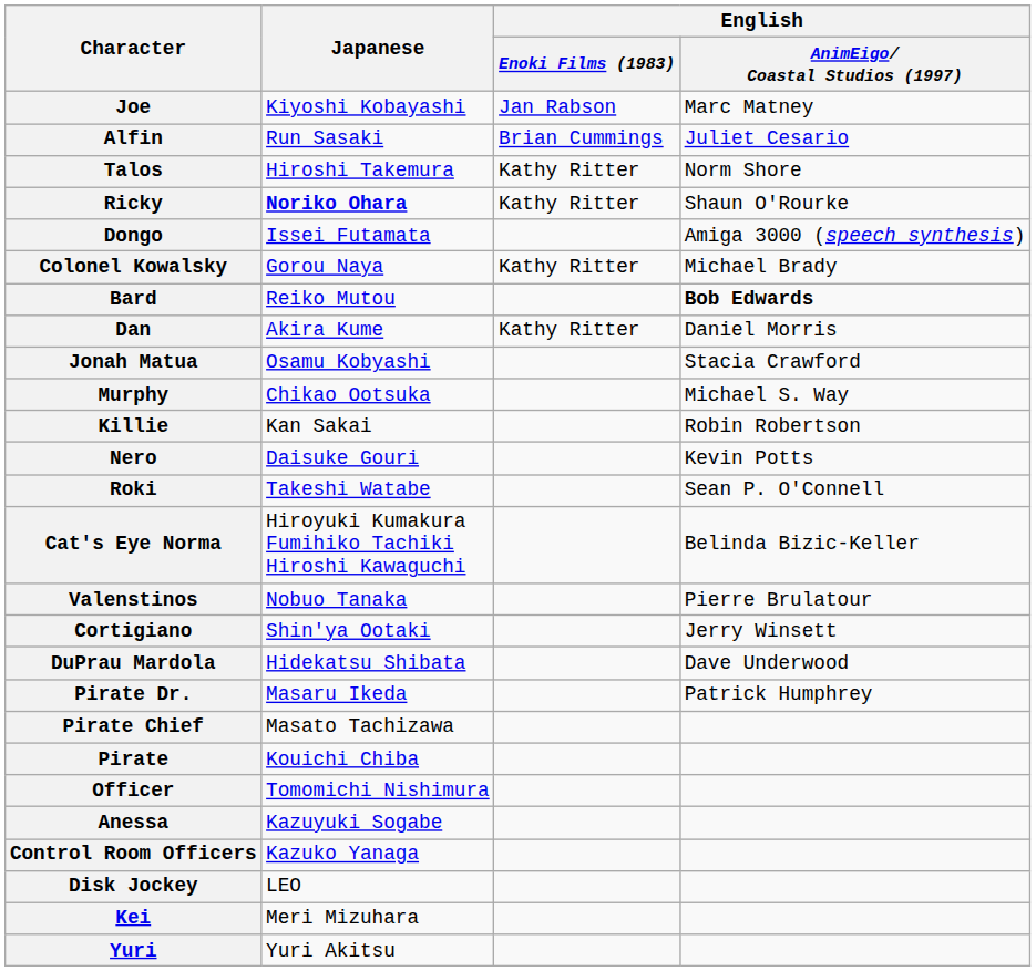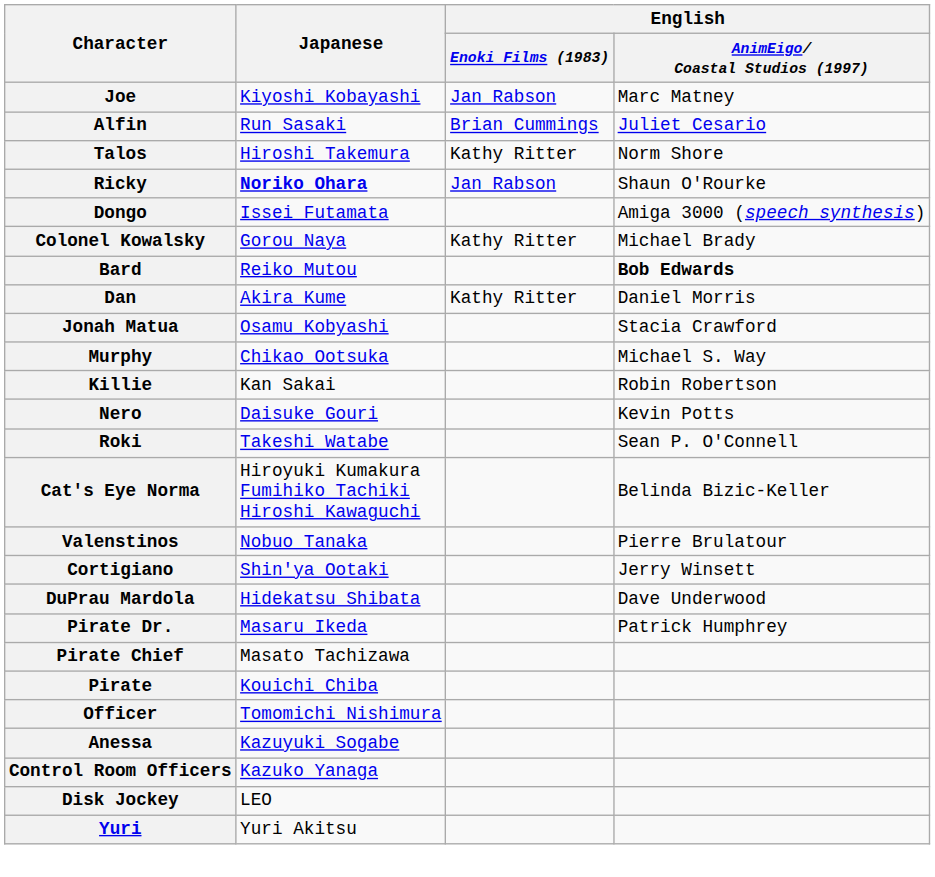 <table class="wikitable mw-collapsible mw-collapsed">
 <tr>
 <th rowspan="2">Character</th>
 <th rowspan="2">Japanese</th>
 <th colspan="2">English</th>
 </tr>
 <tr>
 <th><em><small><a href='#'>Enoki Films</a> (1983)</small></em></th>
 <th><em><small><a href='#'>AnimEigo</a>/</small></em><br><em><small>Coastal Studios (1997)</small></em></th>
 </tr>
 <tr>
 <th>Joe</th>
 <td><a href='#'>Kiyoshi Kobayashi</a></td>
 <td><a href='#'>Jan Rabson</a></td>
 <td>Marc Matney</td>
 </tr>
 <tr>
 <th>Alfin</th>
 <td><a href='#'>Run Sasaki</a></td>
 <td><a href='#'>Brian Cummings</a></td>
 <td><a href='#'>Juliet Cesario</a></td>
 </tr>
 <tr>
 <th>Talos</th>
 <td><a href='#'>Hiroshi Takemura</a></td>
 <td>Kathy Ritter</td>
 <td>Norm Shore</td>
 </tr>
 <tr>
 <th>Ricky</th>
 <td><strong><a href='#'>Noriko Ohara</a></strong></td>
-<td>Kathy Ritter</td>
+<td><a href='#'>Jan Rabson</a></td>
 <td>Shaun O'Rourke</td>
 </tr>
 <tr>
 <th>Dongo</th>
 <td><a href='#'>Issei Futamata</a></td>
 <td></td>
 <td>Amiga 3000 (<em><a href='#'>speech synthesis</a></em>)</td>
 </tr>
 <tr>
 <th>Colonel Kowalsky</th>
 <td><a href='#'>Gorou Naya</a></td>
 <td>Kathy Ritter</td>
 <td>Michael Brady</td>
 </tr>
 <tr>
 <th>Bard</th>
 <td><a href='#'>Reiko Mutou</a></td>
 <td></td>
 <td><strong>Bob Edwards</strong></td>
 </tr>
 <tr>
 <th>Dan</th>
 <td><a href='#'>Akira Kume</a></td>
 <td>Kathy Ritter</td>
 <td>Daniel Morris</td>
 </tr>
 <tr>
 <th>Jonah Matua</th>
 <td><a href='#'>Osamu Kobyashi</a></td>
 <td></td>
 <td>Stacia Crawford</td>
 </tr>
 <tr>
 <th>Murphy</th>
 <td><a href='#'>Chikao Ootsuka</a></td>
 <td></td>
 <td>Michael S. Way</td>
 </tr>
 <tr>
 <th>Killie</th>
 <td>Kan Sakai</td>
 <td></td>
 <td>Robin Robertson</td>
 </tr>
 <tr>
 <th>Nero</th>
 <td><a href='#'>Daisuke Gouri</a></td>
 <td></td>
 <td>Kevin Potts</td>
 </tr>
 <tr>
 <th>Roki</th>
 <td><a href='#'>Takeshi Watabe</a></td>
 <td></td>
 <td>Sean P. O'Connell</td>
 </tr>
 <tr>
 <th>Cat's Eye Norma</th>
 <td>Hiroyuki Kumakura<br><a href='#'>Fumihiko Tachiki</a><br><a href='#'>Hiroshi Kawaguchi</a></td>
 <td></td>
 <td>Belinda Bizic-Keller</td>
 </tr>
 <tr>
 <th>Valenstinos</th>
 <td><a href='#'>Nobuo Tanaka</a></td>
 <td></td>
 <td>Pierre Brulatour</td>
 </tr>
 <tr>
 <th>Cortigiano</th>
 <td><a href='#'>Shin'ya Ootaki</a></td>
 <td></td>
 <td>Jerry Winsett</td>
 </tr>
 <tr>
 <th>DuPrau Mardola</th>
 <td><a href='#'>Hidekatsu Shibata</a></td>
 <td></td>
 <td>Dave Underwood</td>
 </tr>
 <tr>
 <th>Pirate Dr.</th>
 <td><a href='#'>Masaru Ikeda</a></td>
 <td></td>
 <td>Patrick Humphrey</td>
 </tr>
 <tr>
 <th>Pirate Chief</th>
 <td>Masato Tachizawa</td>
 <td></td>
 <td></td>
 </tr>
 <tr>
 <th>Pirate</th>
 <td><a href='#'>Kouichi Chiba</a></td>
 <td></td>
 <td></td>
 </tr>
 <tr>
 <th>Officer</th>
 <td><a href='#'>Tomomichi Nishimura</a></td>
 <td></td>
 <td></td>
 </tr>
 <tr>
 <th>Anessa</th>
 <td><a href='#'>Kazuyuki Sogabe</a></td>
 <td></td>
 <td></td>
 </tr>
 <tr>
 <th>Control Room Officers</th>
 <td><a href='#'>Kazuko Yanaga</a></td>
 <td></td>
 <td></td>
 </tr>
 <tr>
 <th>Disk Jockey</th>
 <td>LEO</td>
 <td></td>
 <td></td>
 </tr>
 <tr>
-<th><a href='#'>Kei</a></th>
-<td>Meri Mizuhara</td>
-<td></td>
-<td></td>
-</tr>
-<tr>
 <th><a href='#'>Yuri</a></th>
 <td>Yuri Akitsu</td>
 <td></td>
 <td></td>
 </tr>
 </table>
